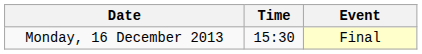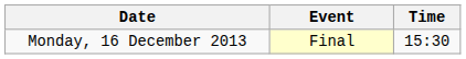 <table class = "wikitable" style="text-align:center;">
 <tr>
 <th width=220>Date</th>
+<th width=100>Event</th>
 <th width=50>Time</th>
-<th width=100>Event</th>
 </tr>
 <tr>
 <td>Monday, 16 December 2013</td>
+<td bgcolor=ffffcc>Final</td>
 <td>15:30</td>
-<td bgcolor=ffffcc>Final</td>
 </tr>
 </table>
